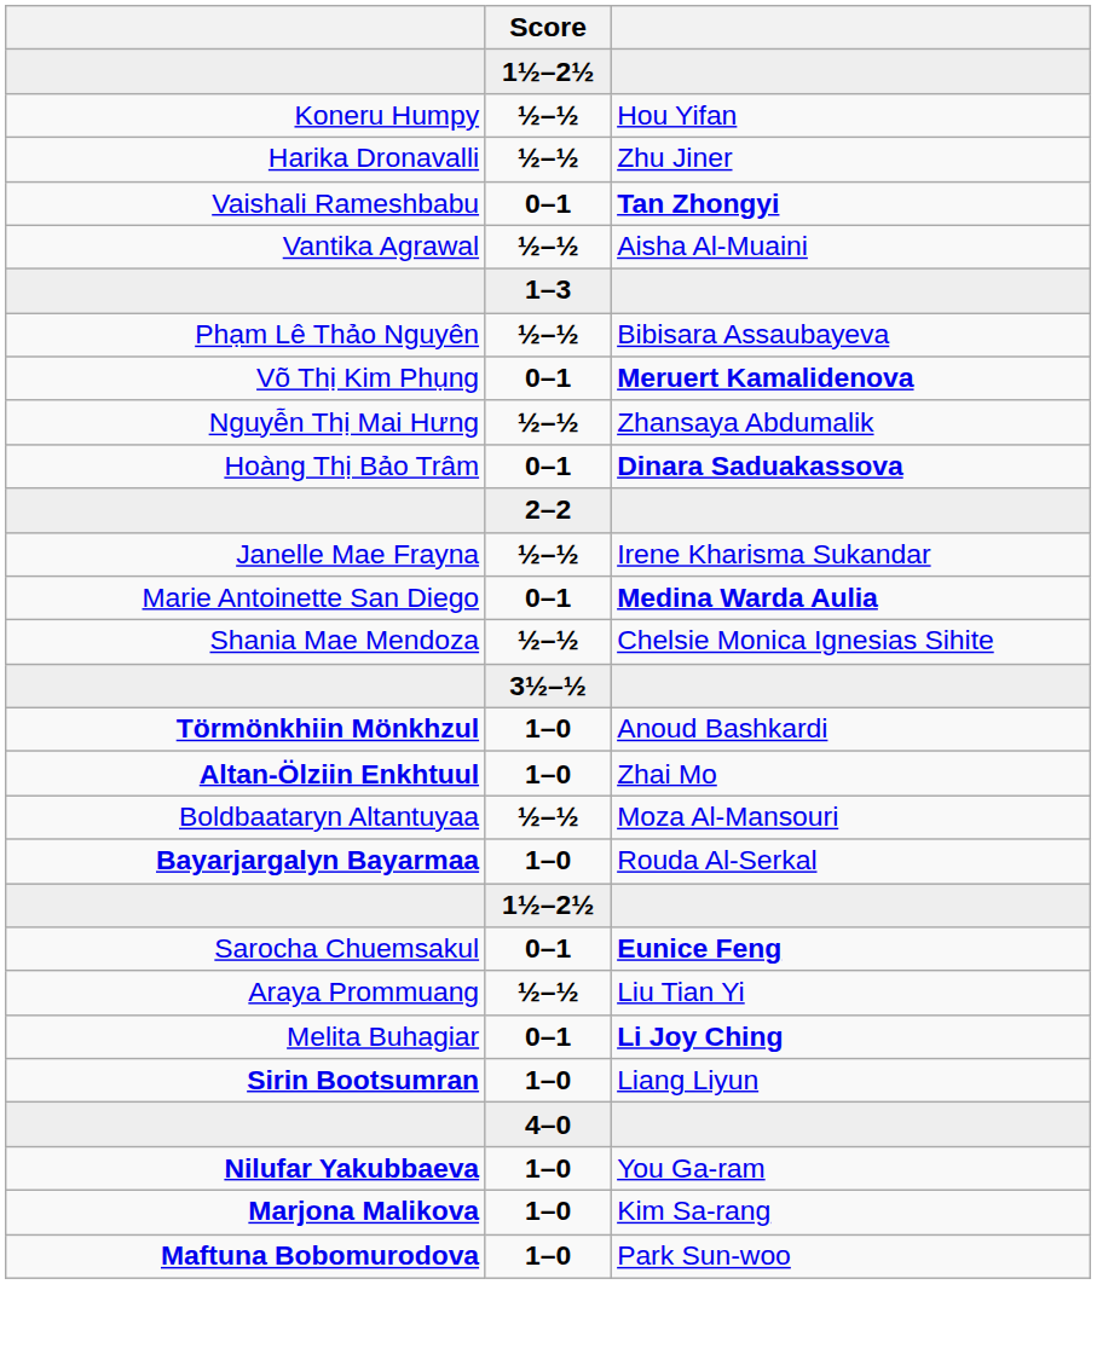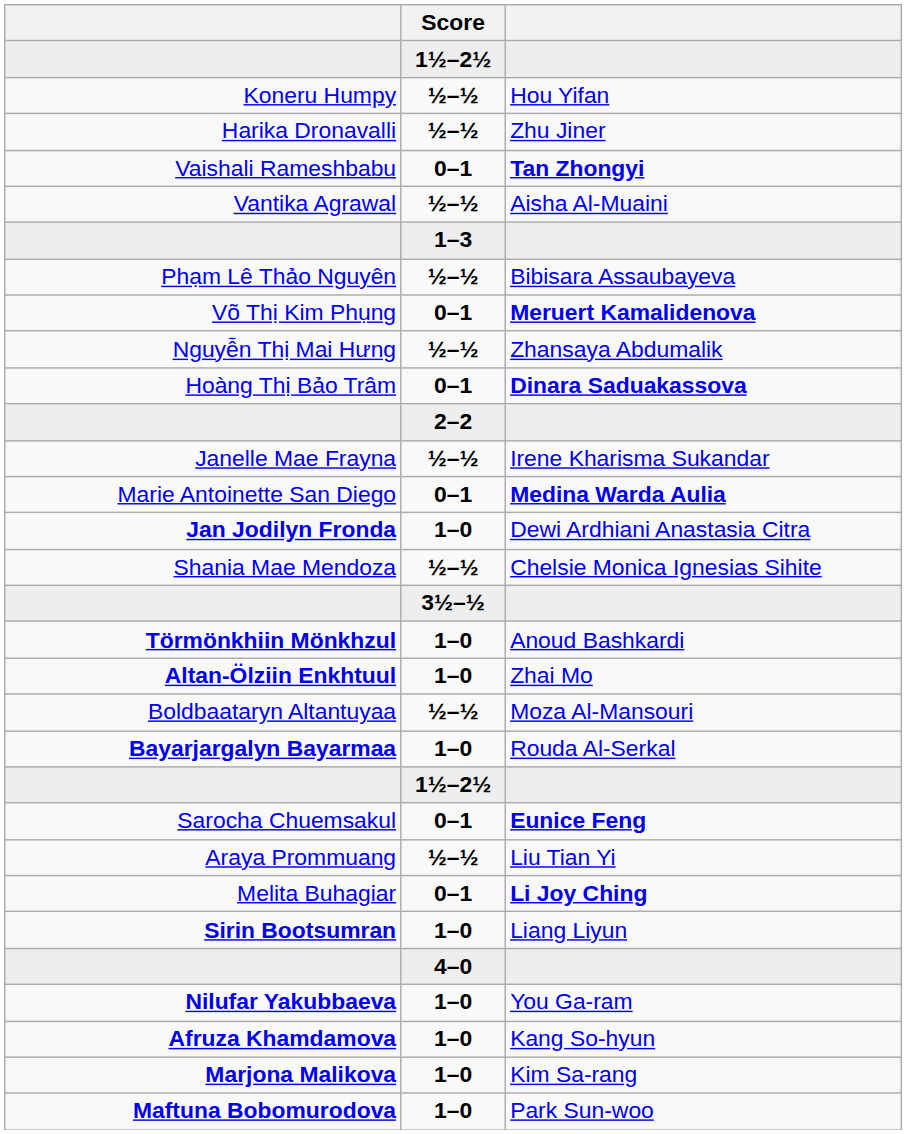 <table class="wikitable" style="text-align: center;">
 <tr>
 <th align="right" width="270"></th>
 <th width="65">Score</th>
 <th align="left" width="270"></th>
 </tr>
 <tr style="background:#eeeeee;">
 <td align=right></td>
 <td align=center><strong>1½–2½</strong></td>
 <td align=left><strong></strong></td>
 </tr>
 <tr>
 <td align=right><a href='#'>Koneru Humpy</a></td>
 <td align=center><strong>½–½</strong></td>
 <td align=left><a href='#'>Hou Yifan</a></td>
 </tr>
 <tr>
 <td align=right><a href='#'>Harika Dronavalli</a></td>
 <td align=center><strong>½–½</strong></td>
 <td align=left><a href='#'>Zhu Jiner</a></td>
 </tr>
 <tr>
 <td align=right><a href='#'>Vaishali Rameshbabu</a></td>
 <td align=center><strong>0–1</strong></td>
 <td align=left><strong><a href='#'>Tan Zhongyi</a></strong></td>
 </tr>
 <tr>
 <td align=right><a href='#'>Vantika Agrawal</a></td>
 <td align=center><strong>½–½</strong></td>
 <td align=left><a href='#'>Aisha Al-Muaini</a></td>
 </tr>
 <tr style="background:#eeeeee;">
 <td align=right></td>
 <td align=center><strong>1–3</strong></td>
 <td align=left><strong></strong></td>
 </tr>
 <tr>
 <td align=right><a href='#'>Phạm Lê Thảo Nguyên</a></td>
 <td align=center><strong>½–½</strong></td>
 <td align=left><a href='#'>Bibisara Assaubayeva</a></td>
 </tr>
 <tr>
 <td align=right><a href='#'>Võ Thị Kim Phụng</a></td>
 <td align=center><strong>0–1</strong></td>
 <td align=left><strong><a href='#'>Meruert Kamalidenova</a></strong></td>
 </tr>
 <tr>
 <td align=right><a href='#'>Nguyễn Thị Mai Hưng</a></td>
 <td align=center><strong>½–½</strong></td>
 <td align=left><a href='#'>Zhansaya Abdumalik</a></td>
 </tr>
 <tr>
 <td align=right><a href='#'>Hoàng Thị Bảo Trâm</a></td>
 <td align=center><strong>0–1</strong></td>
 <td align=left><strong><a href='#'>Dinara Saduakassova</a></strong></td>
 </tr>
 <tr style="background:#eeeeee;">
 <td align=right></td>
 <td align=center><strong>2–2</strong></td>
 <td align=left></td>
 </tr>
 <tr>
 <td align=right><a href='#'>Janelle Mae Frayna</a></td>
 <td align=center><strong>½–½</strong></td>
 <td align=left><a href='#'>Irene Kharisma Sukandar</a></td>
 </tr>
 <tr>
 <td align=right><a href='#'>Marie Antoinette San Diego</a></td>
 <td align=center><strong>0–1</strong></td>
 <td align=left><strong><a href='#'>Medina Warda Aulia</a></strong></td>
 </tr>
 <tr>
+<td align=right><strong><a href='#'>Jan Jodilyn Fronda</a></strong></td>
+<td align=center><strong>1–0</strong></td>
+<td align=left><a href='#'>Dewi Ardhiani Anastasia Citra</a></td>
+</tr>
+<tr>
 <td align=right><a href='#'>Shania Mae Mendoza</a></td>
 <td align=center><strong>½–½</strong></td>
 <td align=left><a href='#'>Chelsie Monica Ignesias Sihite</a></td>
 </tr>
 <tr style="background:#eeeeee;">
 <td align=right><strong></strong></td>
 <td align=center><strong>3½–½</strong></td>
 <td align=left></td>
 </tr>
 <tr>
 <td align=right><strong><a href='#'>Törmönkhiin Mönkhzul</a></strong></td>
 <td align=center><strong>1–0</strong></td>
 <td align=left><a href='#'>Anoud Bashkardi</a></td>
 </tr>
 <tr>
 <td align=right><strong><a href='#'>Altan-Ölziin Enkhtuul</a></strong></td>
 <td align=center><strong>1–0</strong></td>
 <td align=left><a href='#'>Zhai Mo</a></td>
 </tr>
 <tr>
 <td align=right><a href='#'>Boldbaataryn Altantuyaa</a></td>
 <td align=center><strong>½–½</strong></td>
 <td align=left><a href='#'>Moza Al-Mansouri</a></td>
 </tr>
 <tr>
 <td align=right><strong><a href='#'>Bayarjargalyn Bayarmaa</a></strong></td>
 <td align=center><strong>1–0</strong></td>
 <td align=left><a href='#'>Rouda Al-Serkal</a></td>
 </tr>
 <tr style="background:#eeeeee;">
 <td align=right></td>
 <td align=center><strong>1½–2½</strong></td>
 <td align=left><strong></strong></td>
 </tr>
 <tr>
 <td align=right><a href='#'>Sarocha Chuemsakul</a></td>
 <td align=center><strong>0–1</strong></td>
 <td align=left><strong><a href='#'>Eunice Feng</a></strong></td>
 </tr>
 <tr>
 <td align=right><a href='#'>Araya Prommuang</a></td>
 <td align=center><strong>½–½</strong></td>
 <td align=left><a href='#'>Liu Tian Yi</a></td>
 </tr>
 <tr>
 <td align=right><a href='#'>Melita Buhagiar</a></td>
 <td align=center><strong>0–1</strong></td>
 <td align=left><strong><a href='#'>Li Joy Ching</a></strong></td>
 </tr>
 <tr>
 <td align=right><strong><a href='#'>Sirin Bootsumran</a></strong></td>
 <td align=center><strong>1–0</strong></td>
 <td align=left><a href='#'>Liang Liyun</a></td>
 </tr>
 <tr style="background:#eeeeee;">
 <td align=right></td>
 <td align=center><strong>4–0</strong></td>
 <td align=left><strong></strong></td>
 </tr>
 <tr>
 <td align=right><strong><a href='#'>Nilufar Yakubbaeva</a></strong></td>
 <td align=center><strong>1–0</strong></td>
 <td align=left><a href='#'>You Ga-ram</a></td>
 </tr>
 <tr>
+<td align=right><strong><a href='#'>Afruza Khamdamova</a></strong></td>
+<td align=center><strong>1–0</strong></td>
+<td align=left><a href='#'>Kang So-hyun</a></td>
+</tr>
+<tr>
 <td align=right><strong><a href='#'>Marjona Malikova</a></strong></td>
 <td align=center><strong>1–0</strong></td>
 <td align=left><a href='#'>Kim Sa-rang</a></td>
 </tr>
 <tr>
 <td align=right><strong><a href='#'>Maftuna Bobomurodova</a></strong></td>
 <td align=center><strong>1–0</strong></td>
 <td align=left><a href='#'>Park Sun-woo</a></td>
 </tr>
 </table>
